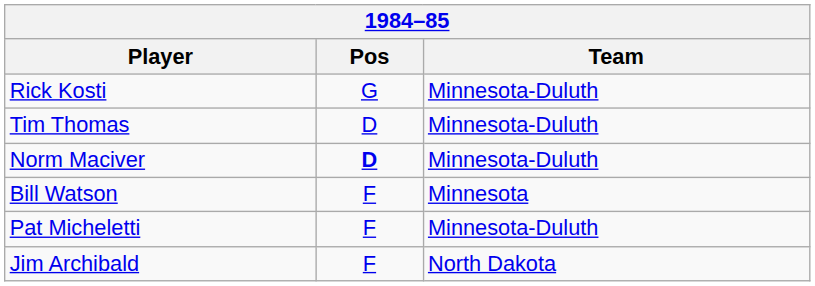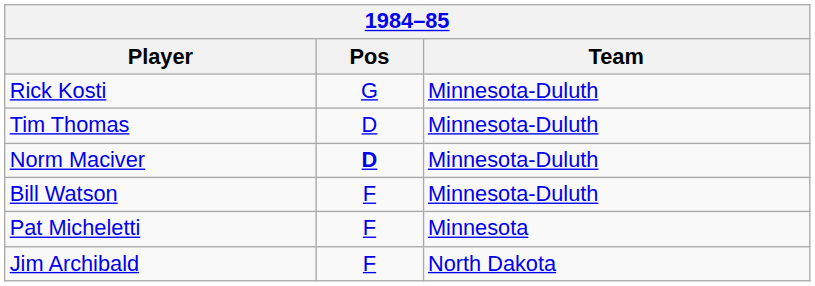 <table class="wikitable" width=95%>
 <tr>
 <th colspan=3><a href='#'>1984–85</a></th>
 </tr>
 <tr>
 <th>Player</th>
 <th>Pos</th>
 <th>Team</th>
 </tr>
 <tr>
 <td><a href='#'>Rick Kosti</a></td>
 <td align=center><a href='#'>G</a></td>
 <td><a href='#'>Minnesota-Duluth</a></td>
 </tr>
 <tr>
 <td><a href='#'>Tim Thomas</a></td>
 <td align=center><a href='#'>D</a></td>
 <td><a href='#'>Minnesota-Duluth</a></td>
 </tr>
 <tr>
 <td><a href='#'>Norm Maciver</a></td>
 <td align=center><strong><a href='#'>D</a></strong></td>
 <td><a href='#'>Minnesota-Duluth</a></td>
 </tr>
 <tr>
 <td><a href='#'>Bill Watson</a></td>
 <td align=center><a href='#'>F</a></td>
-<td><a href='#'>Minnesota</a></td>
+<td><a href='#'>Minnesota-Duluth</a></td>
 </tr>
 <tr>
 <td><a href='#'>Pat Micheletti</a></td>
 <td align=center><a href='#'>F</a></td>
-<td><a href='#'>Minnesota-Duluth</a></td>
+<td><a href='#'>Minnesota</a></td>
 </tr>
 <tr>
 <td><a href='#'>Jim Archibald</a></td>
 <td align=center><a href='#'>F</a></td>
 <td><a href='#'>North Dakota</a></td>
 </tr>
 </table>
